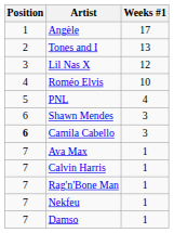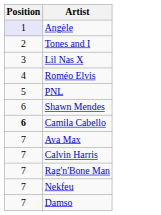 <table class="wikitable sortable" style="font-size:97%;">
 <tr>
 <th>Position</th>
 <th>Artist</th>
-<th>Weeks #1</th>
 </tr>
 <tr>
-<td align="center">1</td>
+<td align="center" style="background: lavender;">1</td>
 <td><a href='#'>Angèle</a></td>
-<td align="center">17</td>
 </tr>
 <tr>
 <td align="center">2</td>
 <td><a href='#'>Tones and I</a></td>
-<td align="center">13</td>
 </tr>
 <tr>
 <td align="center">3</td>
 <td><a href='#'>Lil Nas X</a></td>
-<td align="center">12</td>
 </tr>
 <tr>
 <td align="center">4</td>
 <td><a href='#'>Roméo Elvis</a></td>
-<td align="center">10</td>
 </tr>
 <tr>
 <td align="center">5</td>
 <td><a href='#'>PNL</a></td>
-<td align="center">4</td>
 </tr>
 <tr>
 <td align="center">6</td>
 <td><a href='#'>Shawn Mendes</a></td>
-<td align="center">3</td>
 </tr>
 <tr>
 <td align="center"><strong>6</strong></td>
 <td><a href='#'>Camila Cabello</a></td>
-<td align="center">3</td>
 </tr>
 <tr>
 <td align="center">7</td>
 <td><a href='#'>Ava Max</a></td>
-<td align="center">1</td>
 </tr>
 <tr>
 <td align="center">7</td>
 <td><a href='#'>Calvin Harris</a></td>
-<td align="center">1</td>
 </tr>
 <tr>
 <td align="center">7</td>
 <td><a href='#'>Rag'n'Bone Man</a></td>
-<td align="center">1</td>
 </tr>
 <tr>
 <td align="center">7</td>
 <td><a href='#'>Nekfeu</a></td>
-<td align="center">1</td>
 </tr>
 <tr>
 <td align="center">7</td>
 <td><a href='#'>Damso</a></td>
-<td align="center">1</td>
 </tr>
 </table>
